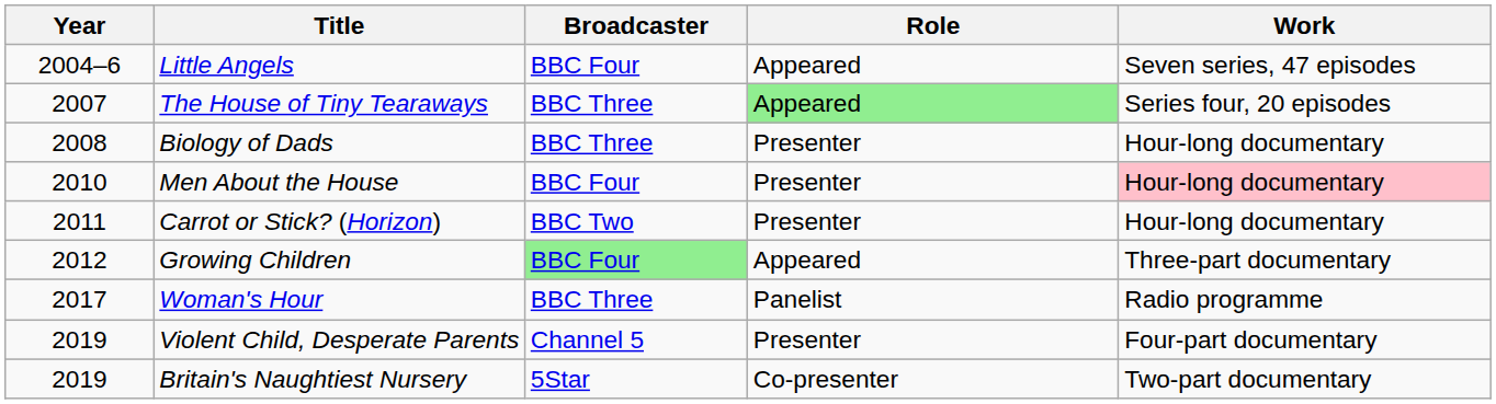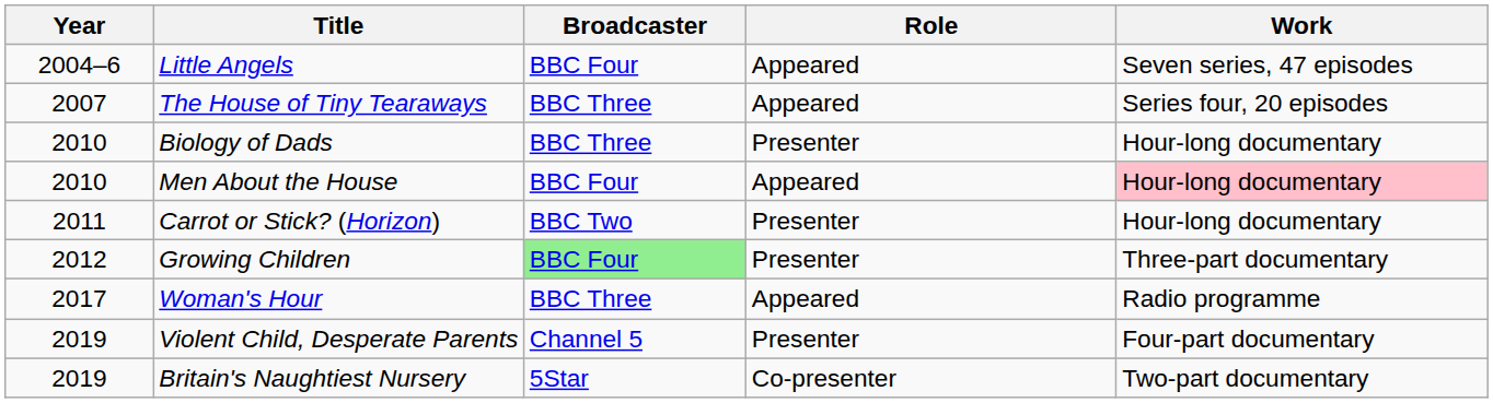 <table class="wikitable sortable" style="font-size: 95%;" summary="Antrobus has appeared in and presented factual television works on the BBC and Channel 5.">
 <tr>
 <th scope="col" style="width:10%;">Year</th>
 <th scope="col" style="width:25%;">Title</th>
 <th scope="col" style="width:15%;">Broadcaster</th>
 <th scope="col" style="width:25%;">Role</th>
 <th scope="col" style="width:25%;">Work</th>
 </tr>
 <tr>
 <td style="text-align: center;">2004–6</td>
 <td><em><a href='#'>Little Angels</a></em></td>
 <td><a href='#'>BBC Four</a></td>
 <td>Appeared</td>
 <td>Seven series, 47 episodes</td>
 </tr>
 <tr>
 <td style="text-align: center;">2007</td>
 <td><em><a href='#'>The House of Tiny Tearaways</a></em></td>
 <td><a href='#'>BBC Three</a></td>
-<td style="background: lightgreen;">Appeared</td>
+<td>Appeared</td>
 <td>Series four, 20 episodes</td>
 </tr>
 <tr>
-<td style="text-align: center;">2008</td>
+<td style="text-align: center;">2010</td>
 <td><em>Biology of Dads</em></td>
 <td><a href='#'>BBC Three</a></td>
 <td>Presenter</td>
 <td>Hour-long documentary</td>
 </tr>
 <tr>
 <td style="text-align: center;">2010</td>
 <td><em>Men About the House</em></td>
 <td><a href='#'>BBC Four</a></td>
-<td>Presenter</td>
+<td>Appeared</td>
 <td style="background: pink;">Hour-long documentary</td>
 </tr>
 <tr>
 <td style="text-align: center;">2011</td>
 <td><em>Carrot or Stick?</em> (<em><a href='#'>Horizon</a></em>)</td>
 <td><a href='#'>BBC Two</a></td>
 <td>Presenter</td>
 <td>Hour-long documentary</td>
 </tr>
 <tr>
 <td style="text-align: center;">2012</td>
 <td><em>Growing Children</em></td>
 <td style="background: lightgreen;"><a href='#'>BBC Four</a></td>
-<td>Appeared</td>
+<td>Presenter</td>
 <td>Three-part documentary</td>
 </tr>
 <tr>
 <td style="text-align: center;">2017</td>
 <td><em><a href='#'>Woman's Hour</a></em></td>
 <td><a href='#'>BBC Three</a></td>
-<td>Panelist</td>
+<td>Appeared</td>
 <td>Radio programme</td>
 </tr>
 <tr>
 <td style="text-align: center;">2019</td>
 <td><em>Violent Child, Desperate Parents</em></td>
 <td><a href='#'>Channel 5</a></td>
 <td>Presenter</td>
 <td>Four-part documentary</td>
 </tr>
 <tr>
 <td style="text-align: center;">2019</td>
 <td><em>Britain's Naughtiest Nursery</em></td>
 <td><a href='#'>5Star</a></td>
 <td>Co-presenter</td>
 <td>Two-part documentary</td>
 </tr>
 </table>
